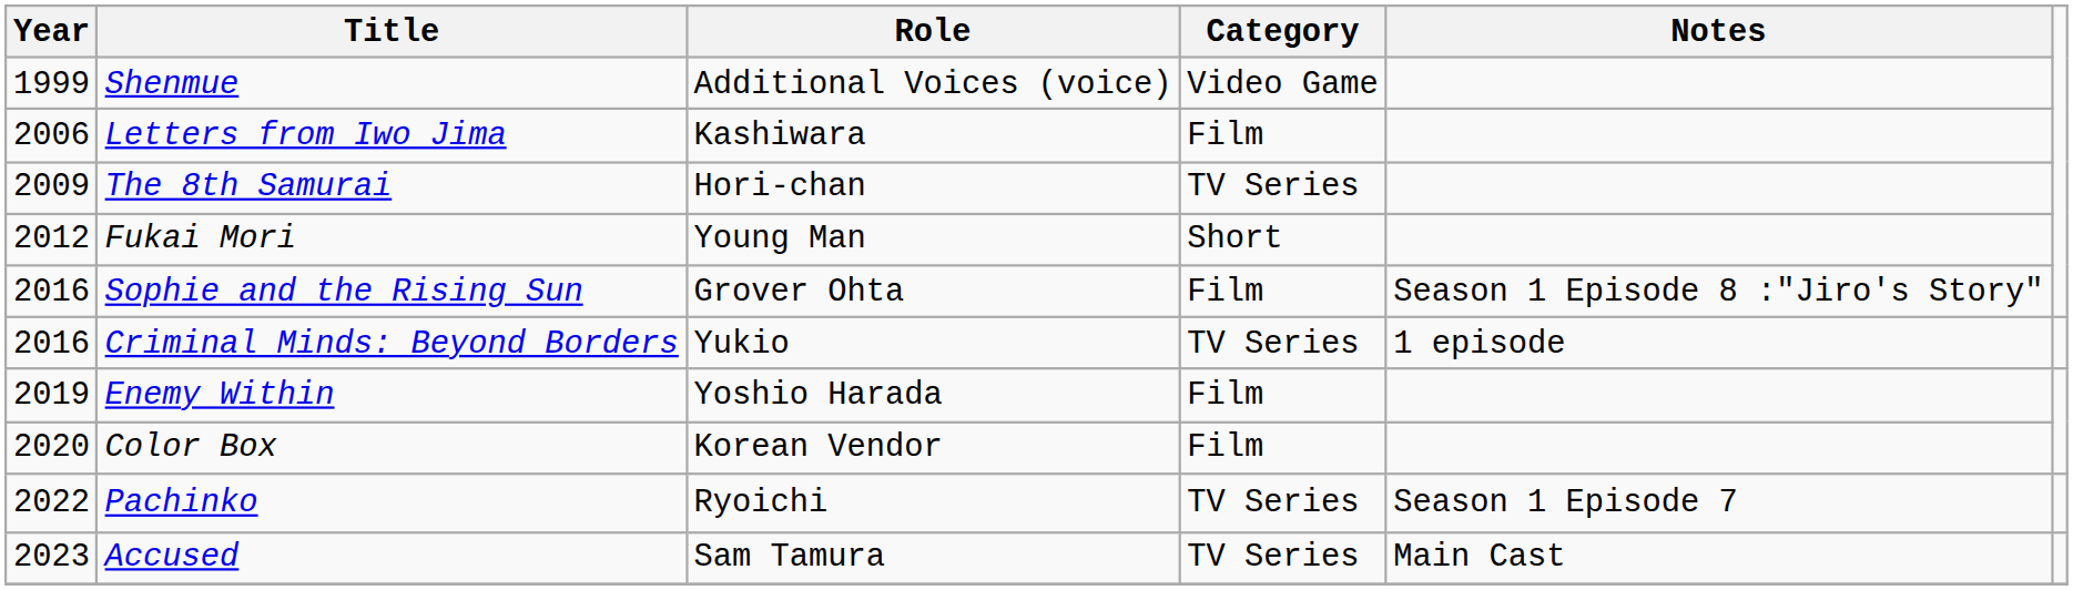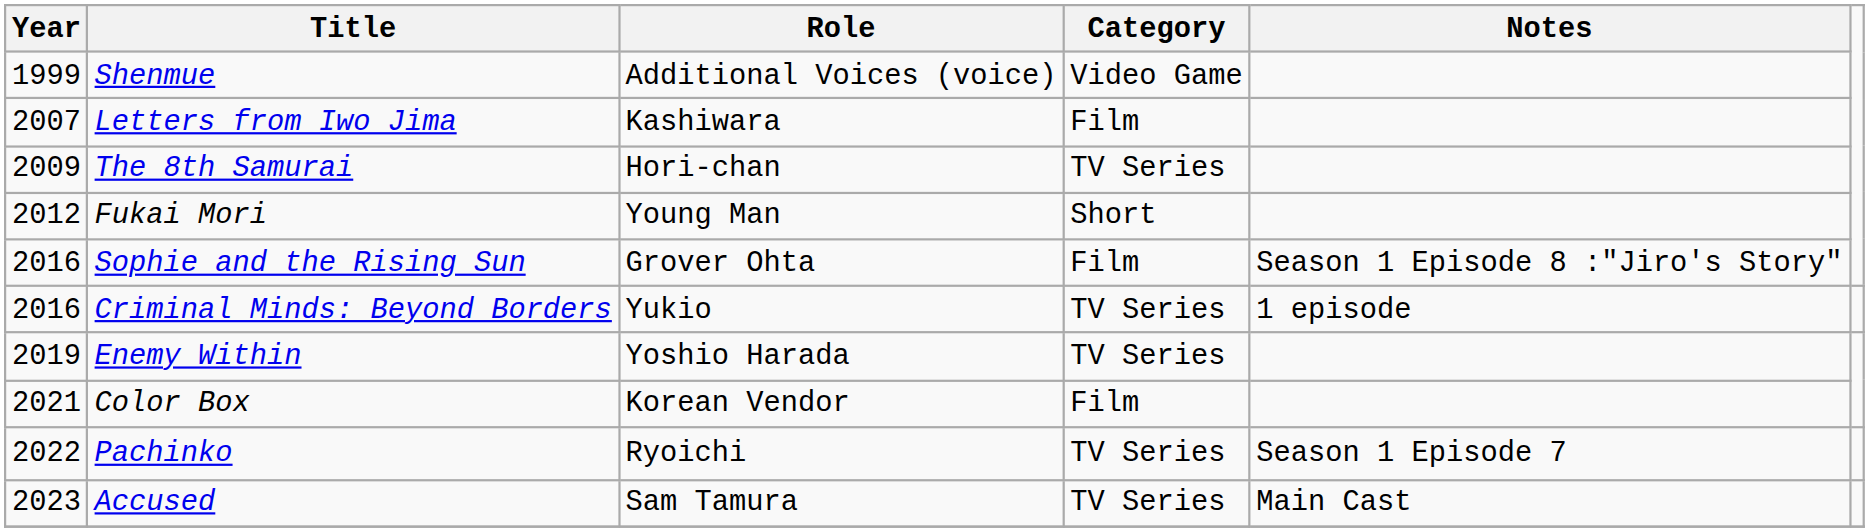 <table class="wikitable sortable">
 <tr>
 <th>Year</th>
 <th>Title</th>
 <th>Role</th>
 <th>Category</th>
 <th>Notes</th>
 </tr>
 <tr>
 <td>1999</td>
 <td><em><a href='#'>Shenmue</a></em></td>
 <td>Additional Voices (voice)</td>
 <td>Video Game</td>
 <td></td>
 </tr>
 <tr>
-<td>2006</td>
+<td>2007</td>
 <td><em><a href='#'>Letters from Iwo Jima</a></em></td>
 <td>Kashiwara</td>
 <td>Film</td>
 <td></td>
 </tr>
 <tr>
 <td>2009</td>
 <td><em><a href='#'>The 8th Samurai</a></em></td>
 <td>Hori-chan</td>
 <td>TV Series</td>
 <td></td>
 </tr>
 <tr>
 <td>2012</td>
 <td><em>Fukai Mori</em></td>
 <td>Young Man</td>
 <td>Short</td>
 <td></td>
 </tr>
 <tr>
 <td>2016</td>
 <td><em><a href='#'>Sophie and the Rising Sun</a></em></td>
 <td>Grover Ohta</td>
 <td>Film</td>
 <td>Season 1 Episode 8 :"Jiro's Story"</td>
 </tr>
 <tr>
 <td>2016</td>
 <td><em><a href='#'>Criminal Minds: Beyond Borders</a></em></td>
 <td>Yukio</td>
 <td>TV Series</td>
 <td>1 episode</td>
 <td></td>
 </tr>
 <tr>
 <td>2019</td>
 <td><em><a href='#'>Enemy Within</a></em></td>
 <td>Yoshio Harada</td>
-<td>Film</td>
+<td>TV Series</td>
 <td></td>
 </tr>
 <tr>
-<td>2020</td>
+<td>2021</td>
 <td><em>Color Box</em></td>
 <td>Korean Vendor</td>
 <td>Film</td>
 <td></td>
 </tr>
 <tr>
 <td>2022</td>
 <td><em><a href='#'>Pachinko</a></em></td>
 <td>Ryoichi</td>
 <td>TV Series</td>
 <td>Season 1 Episode 7　</td>
 <td></td>
 </tr>
 <tr>
 <td>2023</td>
 <td><em><a href='#'>Accused</a></em></td>
 <td>Sam Tamura</td>
 <td>TV Series</td>
 <td>Main Cast</td>
 <td></td>
 </tr>
 <tr>
 </tr>
 </table>
